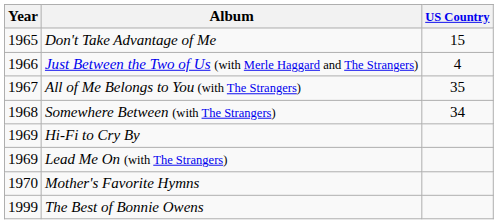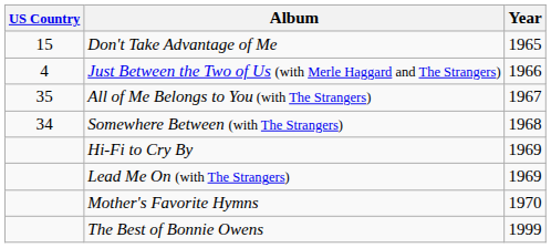 <table class="wikitable">
 <tr>
+<th><small><a href='#'>US Country</a></small></th>
+<th>Album</th>
 <th>Year</th>
-<th>Album</th>
-<th><small><a href='#'>US Country</a></small></th>
 </tr>
 <tr>
+<td align="center">15</td>
+<td><em>Don't Take Advantage of Me</em></td>
 <td>1965</td>
-<td><em>Don't Take Advantage of Me</em></td>
-<td align="center">15</td>
 </tr>
 <tr>
+<td align="center">4</td>
+<td><em><a href='#'>Just Between the Two of Us</a></em> <small>(with <a href='#'>Merle Haggard</a> and <a href='#'>The Strangers</a>)</small></td>
 <td>1966</td>
-<td><em><a href='#'>Just Between the Two of Us</a></em> <small>(with <a href='#'>Merle Haggard</a> and <a href='#'>The Strangers</a>)</small></td>
-<td align="center">4</td>
 </tr>
 <tr>
+<td align="center">35</td>
+<td><em>All of Me Belongs to You</em><small> (with <a href='#'>The Strangers</a>)</small></td>
 <td>1967</td>
-<td><em>All of Me Belongs to You</em><small> (with <a href='#'>The Strangers</a>)</small></td>
-<td align="center">35</td>
 </tr>
 <tr>
+<td align="center">34</td>
+<td><em>Somewhere Between</em> <small> (with <a href='#'>The Strangers</a>)</small></td>
 <td>1968</td>
-<td><em>Somewhere Between</em> <small> (with <a href='#'>The Strangers</a>)</small></td>
-<td align="center">34</td>
 </tr>
 <tr>
+<td></td>
+<td><em>Hi-Fi to Cry By</em></td>
 <td>1969</td>
-<td><em>Hi-Fi to Cry By</em></td>
-<td></td>
 </tr>
 <tr>
+<td></td>
+<td><em>Lead Me On</em> <small> (with <a href='#'>The Strangers</a>)</small></td>
 <td>1969</td>
-<td><em>Lead Me On</em> <small> (with <a href='#'>The Strangers</a>)</small></td>
-<td></td>
 </tr>
 <tr>
+<td></td>
+<td><em>Mother's Favorite Hymns</em></td>
 <td>1970</td>
-<td><em>Mother's Favorite Hymns</em></td>
-<td></td>
 </tr>
 <tr>
+<td></td>
+<td><em>The Best of Bonnie Owens</em></td>
 <td>1999</td>
-<td><em>The Best of Bonnie Owens</em></td>
-<td></td>
 </tr>
 </table>
